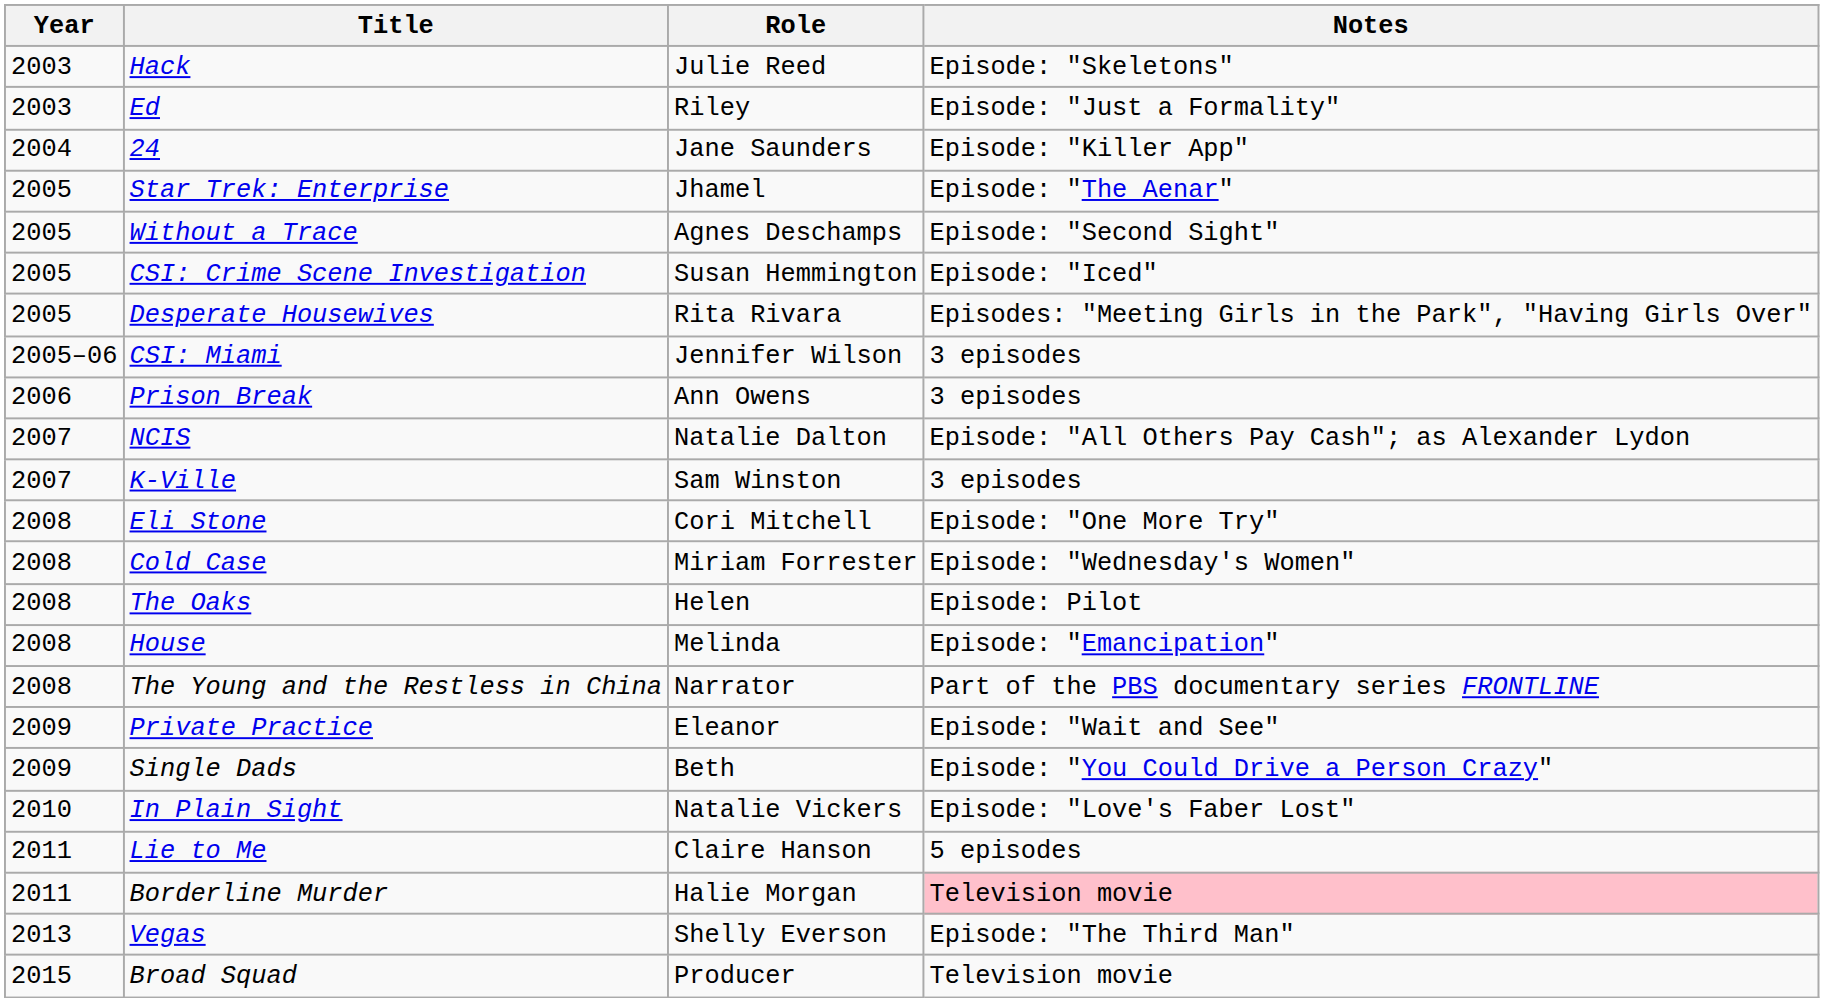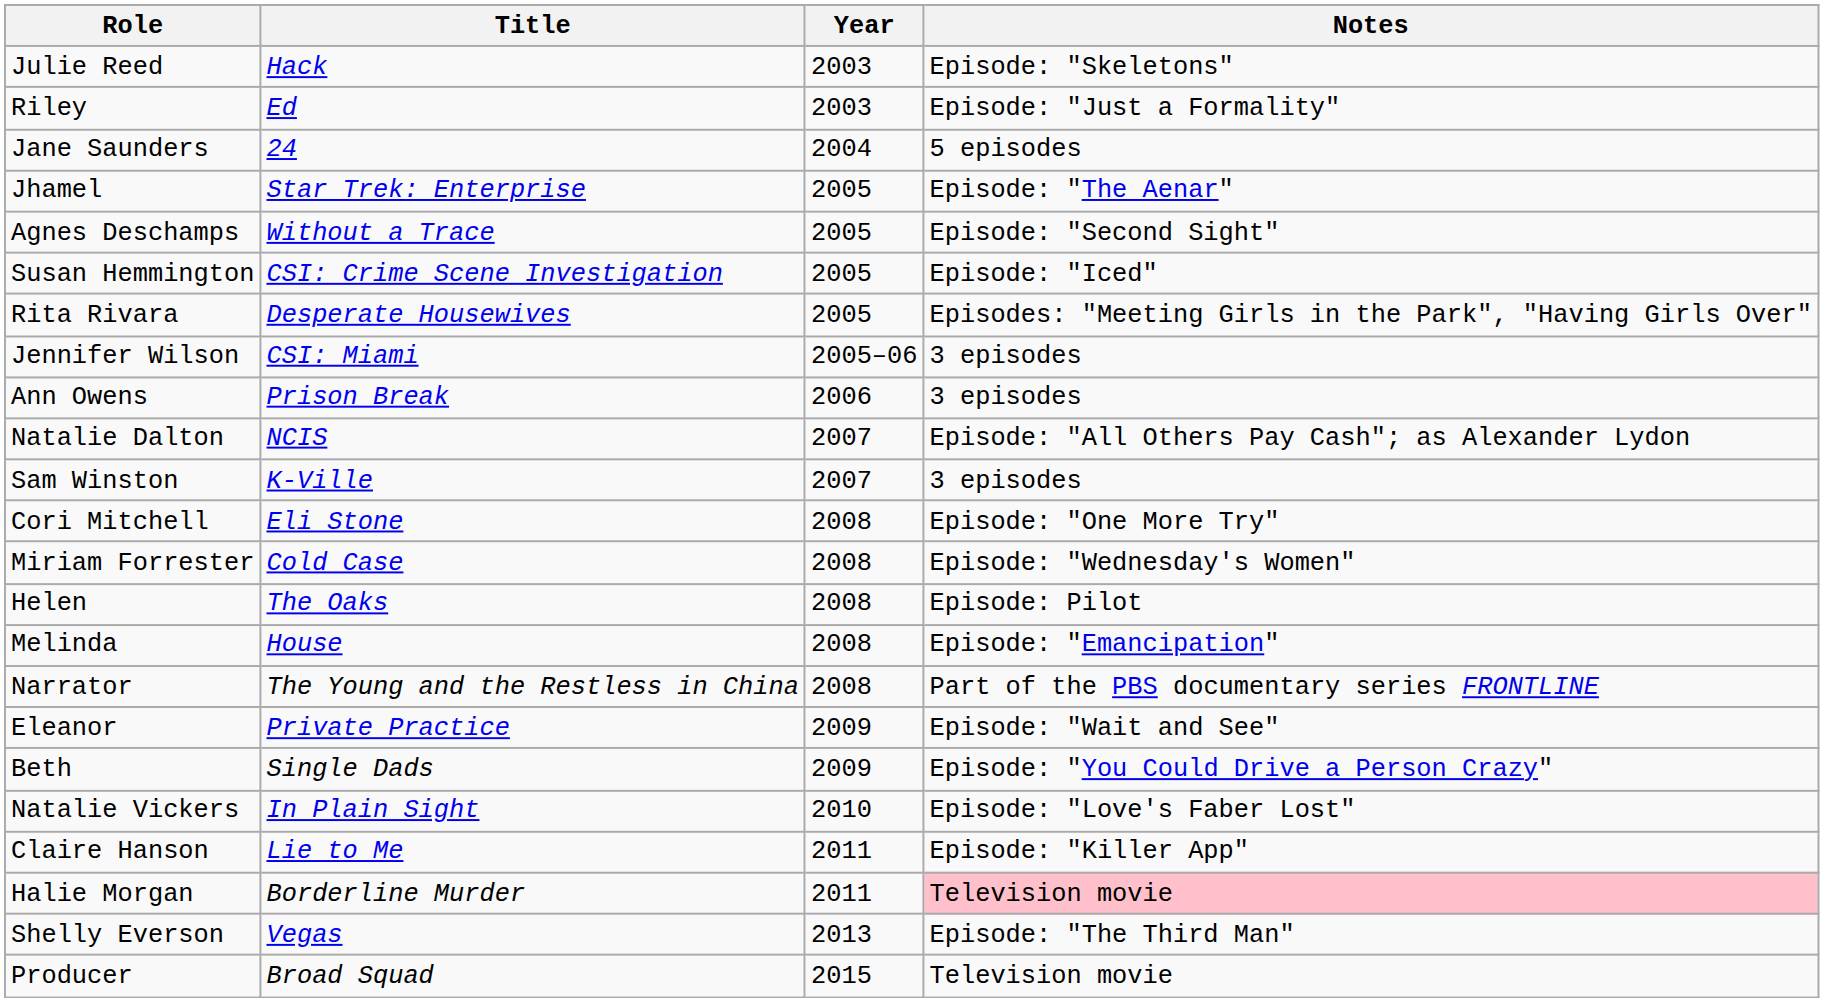 <table class="wikitable sortable">
 <tr>
+<th>Role</th>
+<th>Title</th>
 <th>Year</th>
-<th>Title</th>
-<th>Role</th>
 <th class="unsortable">Notes</th>
 </tr>
 <tr>
+<td>Julie Reed</td>
+<td><em><a href='#'>Hack</a></em></td>
 <td>2003</td>
-<td><em><a href='#'>Hack</a></em></td>
-<td>Julie Reed</td>
 <td>Episode: "Skeletons"</td>
 </tr>
 <tr>
+<td>Riley</td>
+<td><em><a href='#'>Ed</a></em></td>
 <td>2003</td>
-<td><em><a href='#'>Ed</a></em></td>
-<td>Riley</td>
 <td>Episode: "Just a Formality"</td>
 </tr>
 <tr>
+<td>Jane Saunders</td>
+<td><em><a href='#'>24</a></em></td>
 <td>2004</td>
-<td><em><a href='#'>24</a></em></td>
-<td>Jane Saunders</td>
+<td>5 episodes</td>
+</tr>
+<tr>
+<td>Jhamel</td>
+<td><em><a href='#'>Star Trek: Enterprise</a></em></td>
+<td>2005</td>
+<td>Episode: "<a href='#'>The Aenar</a>"</td>
+</tr>
+<tr>
+<td>Agnes Deschamps</td>
+<td><em><a href='#'>Without a Trace</a></em></td>
+<td>2005</td>
+<td>Episode: "Second Sight"</td>
+</tr>
+<tr>
+<td>Susan Hemmington</td>
+<td><em><a href='#'>CSI: Crime Scene Investigation</a></em></td>
+<td>2005</td>
+<td>Episode: "Iced"</td>
+</tr>
+<tr>
+<td>Rita Rivara</td>
+<td><em><a href='#'>Desperate Housewives</a></em></td>
+<td>2005</td>
+<td>Episodes: "Meeting Girls in the Park", "Having Girls Over"</td>
+</tr>
+<tr>
+<td>Jennifer Wilson</td>
+<td><em><a href='#'>CSI: Miami</a></em></td>
+<td>2005–06</td>
+<td>3 episodes</td>
+</tr>
+<tr>
+<td>Ann Owens</td>
+<td><em><a href='#'>Prison Break</a></em></td>
+<td>2006</td>
+<td>3 episodes</td>
+</tr>
+<tr>
+<td>Natalie Dalton</td>
+<td><em><a href='#'>NCIS</a></em></td>
+<td>2007</td>
+<td>Episode: "All Others Pay Cash"; as Alexander Lydon</td>
+</tr>
+<tr>
+<td>Sam Winston</td>
+<td><em><a href='#'>K-Ville</a></em></td>
+<td>2007</td>
+<td>3 episodes</td>
+</tr>
+<tr>
+<td>Cori Mitchell</td>
+<td><em><a href='#'>Eli Stone</a></em></td>
+<td>2008</td>
+<td>Episode: "One More Try"</td>
+</tr>
+<tr>
+<td>Miriam Forrester</td>
+<td><em><a href='#'>Cold Case</a></em></td>
+<td>2008</td>
+<td>Episode: "Wednesday's Women"</td>
+</tr>
+<tr>
+<td>Helen</td>
+<td><em><a href='#'>The Oaks</a></em></td>
+<td>2008</td>
+<td>Episode: Pilot</td>
+</tr>
+<tr>
+<td>Melinda</td>
+<td><em><a href='#'>House</a></em></td>
+<td>2008</td>
+<td>Episode: "<a href='#'>Emancipation</a>"</td>
+</tr>
+<tr>
+<td>Narrator</td>
+<td><em>The Young and the Restless in China</em></td>
+<td>2008</td>
+<td>Part of the <a href='#'>PBS</a> documentary series <em><a href='#'>FRONTLINE</a></em></td>
+</tr>
+<tr>
+<td>Eleanor</td>
+<td><em><a href='#'>Private Practice</a></em></td>
+<td>2009</td>
+<td>Episode: "Wait and See"</td>
+</tr>
+<tr>
+<td>Beth</td>
+<td><em>Single Dads</em></td>
+<td>2009</td>
+<td>Episode: "<a href='#'>You Could Drive a Person Crazy</a>"</td>
+</tr>
+<tr>
+<td>Natalie Vickers</td>
+<td><em><a href='#'>In Plain Sight</a></em></td>
+<td>2010</td>
+<td>Episode: "Love's Faber Lost"</td>
+</tr>
+<tr>
+<td>Claire Hanson</td>
+<td><em><a href='#'>Lie to Me</a></em></td>
+<td>2011</td>
 <td>Episode: "Killer App"</td>
 </tr>
 <tr>
-<td>2005</td>
-<td><em><a href='#'>Star Trek: Enterprise</a></em></td>
-<td>Jhamel</td>
-<td>Episode: "<a href='#'>The Aenar</a>"</td>
-</tr>
-<tr>
-<td>2005</td>
-<td><em><a href='#'>Without a Trace</a></em></td>
-<td>Agnes Deschamps</td>
-<td>Episode: "Second Sight"</td>
-</tr>
-<tr>
-<td>2005</td>
-<td><em><a href='#'>CSI: Crime Scene Investigation</a></em></td>
-<td>Susan Hemmington</td>
-<td>Episode: "Iced"</td>
-</tr>
-<tr>
-<td>2005</td>
-<td><em><a href='#'>Desperate Housewives</a></em></td>
-<td>Rita Rivara</td>
-<td>Episodes: "Meeting Girls in the Park", "Having Girls Over"</td>
-</tr>
-<tr>
-<td>2005–06</td>
-<td><em><a href='#'>CSI: Miami</a></em></td>
-<td>Jennifer Wilson</td>
-<td>3 episodes</td>
-</tr>
-<tr>
-<td>2006</td>
-<td><em><a href='#'>Prison Break</a></em></td>
-<td>Ann Owens</td>
-<td>3 episodes</td>
-</tr>
-<tr>
-<td>2007</td>
-<td><em><a href='#'>NCIS</a></em></td>
-<td>Natalie Dalton</td>
-<td>Episode: "All Others Pay Cash"; as Alexander Lydon</td>
-</tr>
-<tr>
-<td>2007</td>
-<td><em><a href='#'>K-Ville</a></em></td>
-<td>Sam Winston</td>
-<td>3 episodes</td>
-</tr>
-<tr>
-<td>2008</td>
-<td><em><a href='#'>Eli Stone</a></em></td>
-<td>Cori Mitchell</td>
-<td>Episode: "One More Try"</td>
-</tr>
-<tr>
-<td>2008</td>
-<td><em><a href='#'>Cold Case</a></em></td>
-<td>Miriam Forrester</td>
-<td>Episode: "Wednesday's Women"</td>
-</tr>
-<tr>
-<td>2008</td>
-<td><em><a href='#'>The Oaks</a></em></td>
-<td>Helen</td>
-<td>Episode: Pilot</td>
-</tr>
-<tr>
-<td>2008</td>
-<td><em><a href='#'>House</a></em></td>
-<td>Melinda</td>
-<td>Episode: "<a href='#'>Emancipation</a>"</td>
-</tr>
-<tr>
-<td>2008</td>
-<td><em>The Young and the Restless in China</em></td>
-<td>Narrator</td>
-<td>Part of the <a href='#'>PBS</a> documentary series <em><a href='#'>FRONTLINE</a></em></td>
-</tr>
-<tr>
-<td>2009</td>
-<td><em><a href='#'>Private Practice</a></em></td>
-<td>Eleanor</td>
-<td>Episode: "Wait and See"</td>
-</tr>
-<tr>
-<td>2009</td>
-<td><em>Single Dads</em></td>
-<td>Beth</td>
-<td>Episode: "<a href='#'>You Could Drive a Person Crazy</a>"</td>
-</tr>
-<tr>
-<td>2010</td>
-<td><em><a href='#'>In Plain Sight</a></em></td>
-<td>Natalie Vickers</td>
-<td>Episode: "Love's Faber Lost"</td>
-</tr>
-<tr>
+<td>Halie Morgan</td>
+<td><em>Borderline Murder</em></td>
 <td>2011</td>
-<td><em><a href='#'>Lie to Me</a></em></td>
-<td>Claire Hanson</td>
-<td>5 episodes</td>
-</tr>
-<tr>
-<td>2011</td>
-<td><em>Borderline Murder</em></td>
-<td>Halie Morgan</td>
 <td style="background: pink;">Television movie</td>
 </tr>
 <tr>
+<td>Shelly Everson</td>
+<td><em><a href='#'>Vegas</a></em></td>
 <td>2013</td>
-<td><em><a href='#'>Vegas</a></em></td>
-<td>Shelly Everson</td>
 <td>Episode: "The Third Man"</td>
 </tr>
 <tr>
+<td>Producer</td>
+<td><em>Broad Squad</em></td>
 <td>2015</td>
-<td><em>Broad Squad</em></td>
-<td>Producer</td>
 <td>Television movie</td>
 </tr>
 </table>
